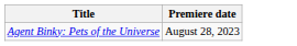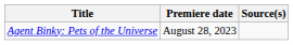 <table class="wikitable sortable" style="text-align: center;">
 <tr>
 <th>Title</th>
 <th>Premiere date</th>
+<th>Source(s)</th>
 </tr>
 <tr>
 <td scope="row" style="text-align:left;"><em><a href='#'>Agent Binky: Pets of the Universe</a></em></td>
 <td>August 28, 2023</td>
+<td></td>
 </tr>
 </table>
